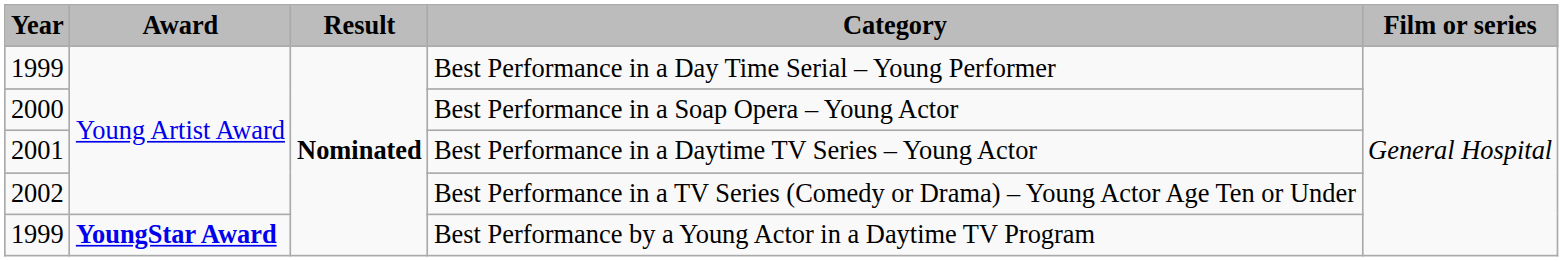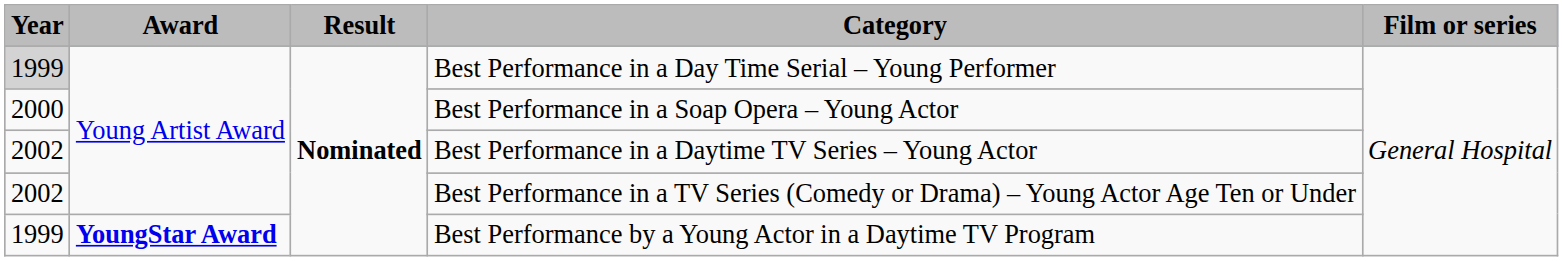 <table class="wikitable">
 <tr style="background:#b0c4de; text-align:center;">
 <th style="background:#bcbcbc;">Year</th>
 <th style="background:#bcbcbc;">Award</th>
 <th style="background:#bcbcbc;">Result</th>
 <th style="background:#bcbcbc;">Category</th>
 <th style="background:#bcbcbc;">Film or series</th>
 </tr>
 <tr>
-<td>1999</td>
+<td style="background: lightgrey;">1999</td>
 <td rowspan=4><a href='#'>Young Artist Award</a></td>
 <td rowspan=5><strong>Nominated</strong></td>
 <td>Best Performance in a Day Time Serial – Young Performer</td>
 <td rowspan=5><em>General Hospital</em></td>
 </tr>
 <tr>
 <td>2000</td>
 <td>Best Performance in a Soap Opera – Young Actor</td>
 </tr>
 <tr>
-<td>2001</td>
+<td>2002</td>
 <td>Best Performance in a Daytime TV Series – Young Actor</td>
 </tr>
 <tr>
 <td>2002</td>
 <td>Best Performance in a TV Series (Comedy or Drama) – Young Actor Age Ten or Under</td>
 </tr>
 <tr>
 <td>1999</td>
 <td><strong><a href='#'>YoungStar Award</a></strong></td>
 <td>Best Performance by a Young Actor in a Daytime TV Program</td>
 </tr>
 </table>
